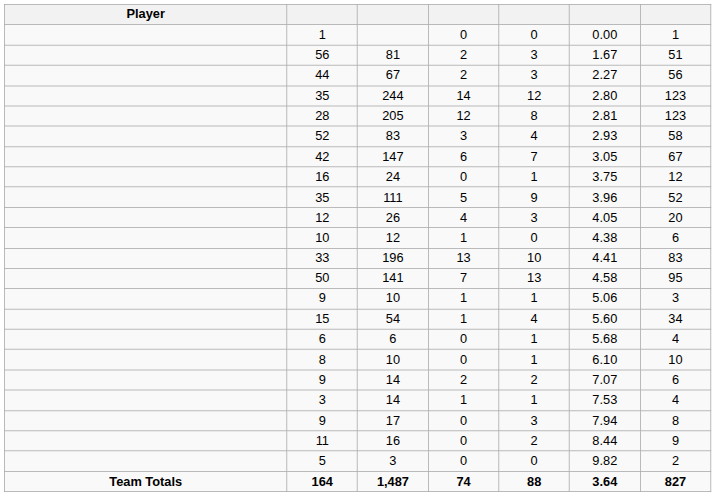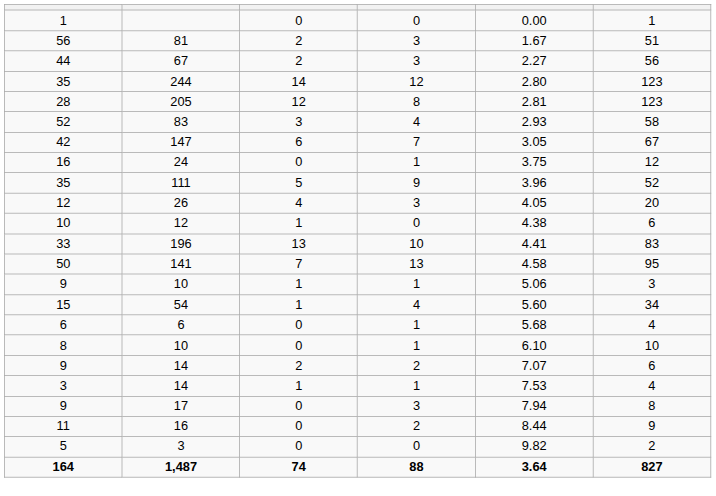 <table class="wikitable sortable" style="text-align:center;" width="100%">
 <tr>
-<th width="40%">Player</th>
 <th width="10%"></th>
 <th width="10%" data-sort-type="number"></th>
 <th width="10%"></th>
 <th width="10%"></th>
 <th width="10%"></th>
 <th width="10%"></th>
 </tr>
 <tr>
-<td></td>
 <td>1</td>
 <td></td>
 <td>0</td>
 <td>0</td>
 <td>0.00</td>
 <td>1</td>
 </tr>
 <tr>
-<td></td>
 <td>56</td>
 <td>81</td>
 <td>2</td>
 <td>3</td>
 <td>1.67</td>
 <td>51</td>
 </tr>
 <tr>
-<td></td>
 <td>44</td>
 <td>67</td>
 <td>2</td>
 <td>3</td>
 <td>2.27</td>
 <td>56</td>
 </tr>
 <tr>
-<td></td>
 <td>35</td>
 <td>244</td>
 <td>14</td>
 <td>12</td>
 <td>2.80</td>
 <td>123</td>
 </tr>
 <tr>
-<td></td>
 <td>28</td>
 <td>205</td>
 <td>12</td>
 <td>8</td>
 <td>2.81</td>
 <td>123</td>
 </tr>
 <tr>
-<td></td>
 <td>52</td>
 <td>83</td>
 <td>3</td>
 <td>4</td>
 <td>2.93</td>
 <td>58</td>
 </tr>
 <tr>
-<td></td>
 <td>42</td>
 <td>147</td>
 <td>6</td>
 <td>7</td>
 <td>3.05</td>
 <td>67</td>
 </tr>
 <tr>
-<td></td>
 <td>16</td>
 <td>24</td>
 <td>0</td>
 <td>1</td>
 <td>3.75</td>
 <td>12</td>
 </tr>
 <tr>
-<td></td>
 <td>35</td>
 <td>111</td>
 <td>5</td>
 <td>9</td>
 <td>3.96</td>
 <td>52</td>
 </tr>
 <tr>
-<td></td>
 <td>12</td>
 <td>26</td>
 <td>4</td>
 <td>3</td>
 <td>4.05</td>
 <td>20</td>
 </tr>
 <tr>
-<td></td>
 <td>10</td>
 <td>12</td>
 <td>1</td>
 <td>0</td>
 <td>4.38</td>
 <td>6</td>
 </tr>
 <tr>
-<td></td>
 <td>33</td>
 <td>196</td>
 <td>13</td>
 <td>10</td>
 <td>4.41</td>
 <td>83</td>
 </tr>
 <tr>
-<td></td>
 <td>50</td>
 <td>141</td>
 <td>7</td>
 <td>13</td>
 <td>4.58</td>
 <td>95</td>
 </tr>
 <tr>
-<td></td>
 <td>9</td>
 <td>10</td>
 <td>1</td>
 <td>1</td>
 <td>5.06</td>
 <td>3</td>
 </tr>
 <tr>
-<td></td>
 <td>15</td>
 <td>54</td>
 <td>1</td>
 <td>4</td>
 <td>5.60</td>
 <td>34</td>
 </tr>
 <tr>
-<td></td>
 <td>6</td>
 <td>6</td>
 <td>0</td>
 <td>1</td>
 <td>5.68</td>
 <td>4</td>
 </tr>
 <tr>
-<td></td>
 <td>8</td>
 <td>10</td>
 <td>0</td>
 <td>1</td>
 <td>6.10</td>
 <td>10</td>
 </tr>
 <tr>
-<td></td>
 <td>9</td>
 <td>14</td>
 <td>2</td>
 <td>2</td>
 <td>7.07</td>
 <td>6</td>
 </tr>
 <tr>
-<td></td>
 <td>3</td>
 <td>14</td>
 <td>1</td>
 <td>1</td>
 <td>7.53</td>
 <td>4</td>
 </tr>
 <tr>
-<td></td>
 <td>9</td>
 <td>17</td>
 <td>0</td>
 <td>3</td>
 <td>7.94</td>
 <td>8</td>
 </tr>
 <tr>
-<td></td>
 <td>11</td>
 <td>16</td>
 <td>0</td>
 <td>2</td>
 <td>8.44</td>
 <td>9</td>
 </tr>
 <tr>
-<td></td>
 <td>5</td>
 <td>3</td>
 <td>0</td>
 <td>0</td>
 <td>9.82</td>
 <td>2</td>
 </tr>
 <tr>
-<td><strong>Team Totals</strong></td>
 <td><strong>164</strong></td>
 <td><strong>1,487</strong></td>
 <td><strong>74</strong></td>
 <td><strong>88</strong></td>
 <td><strong>3.64</strong></td>
 <td><strong>827</strong></td>
 </tr>
 </table>
